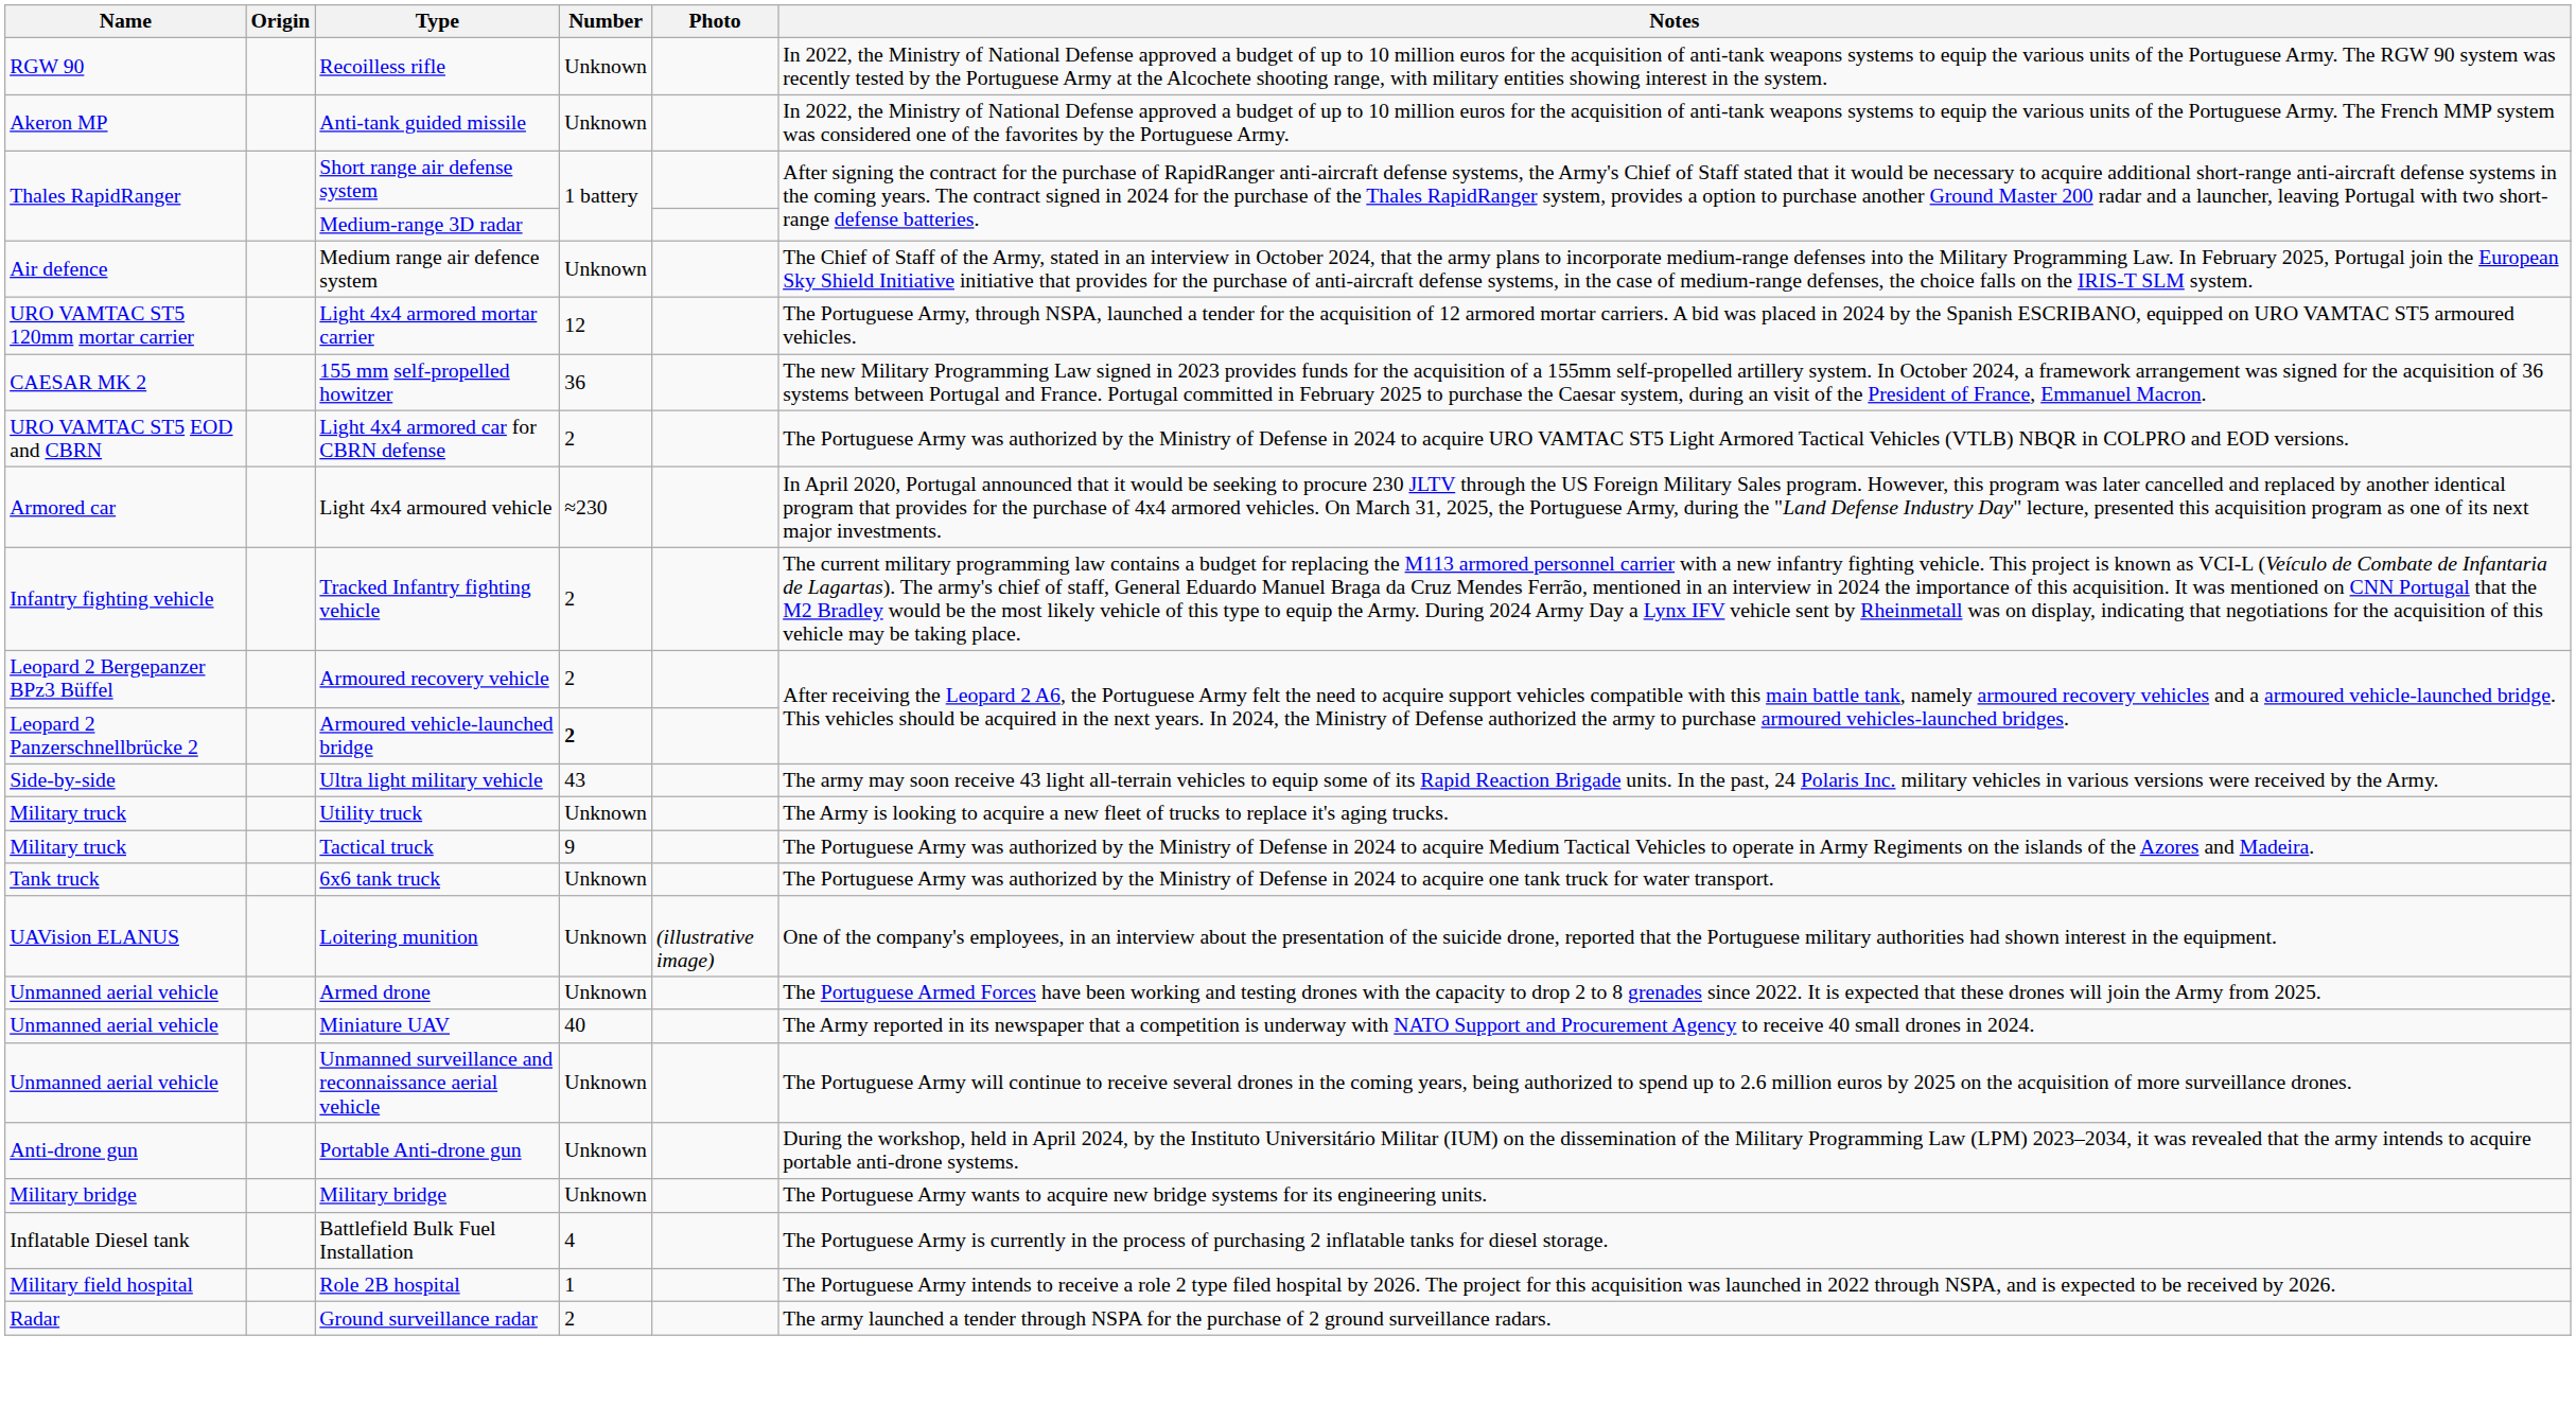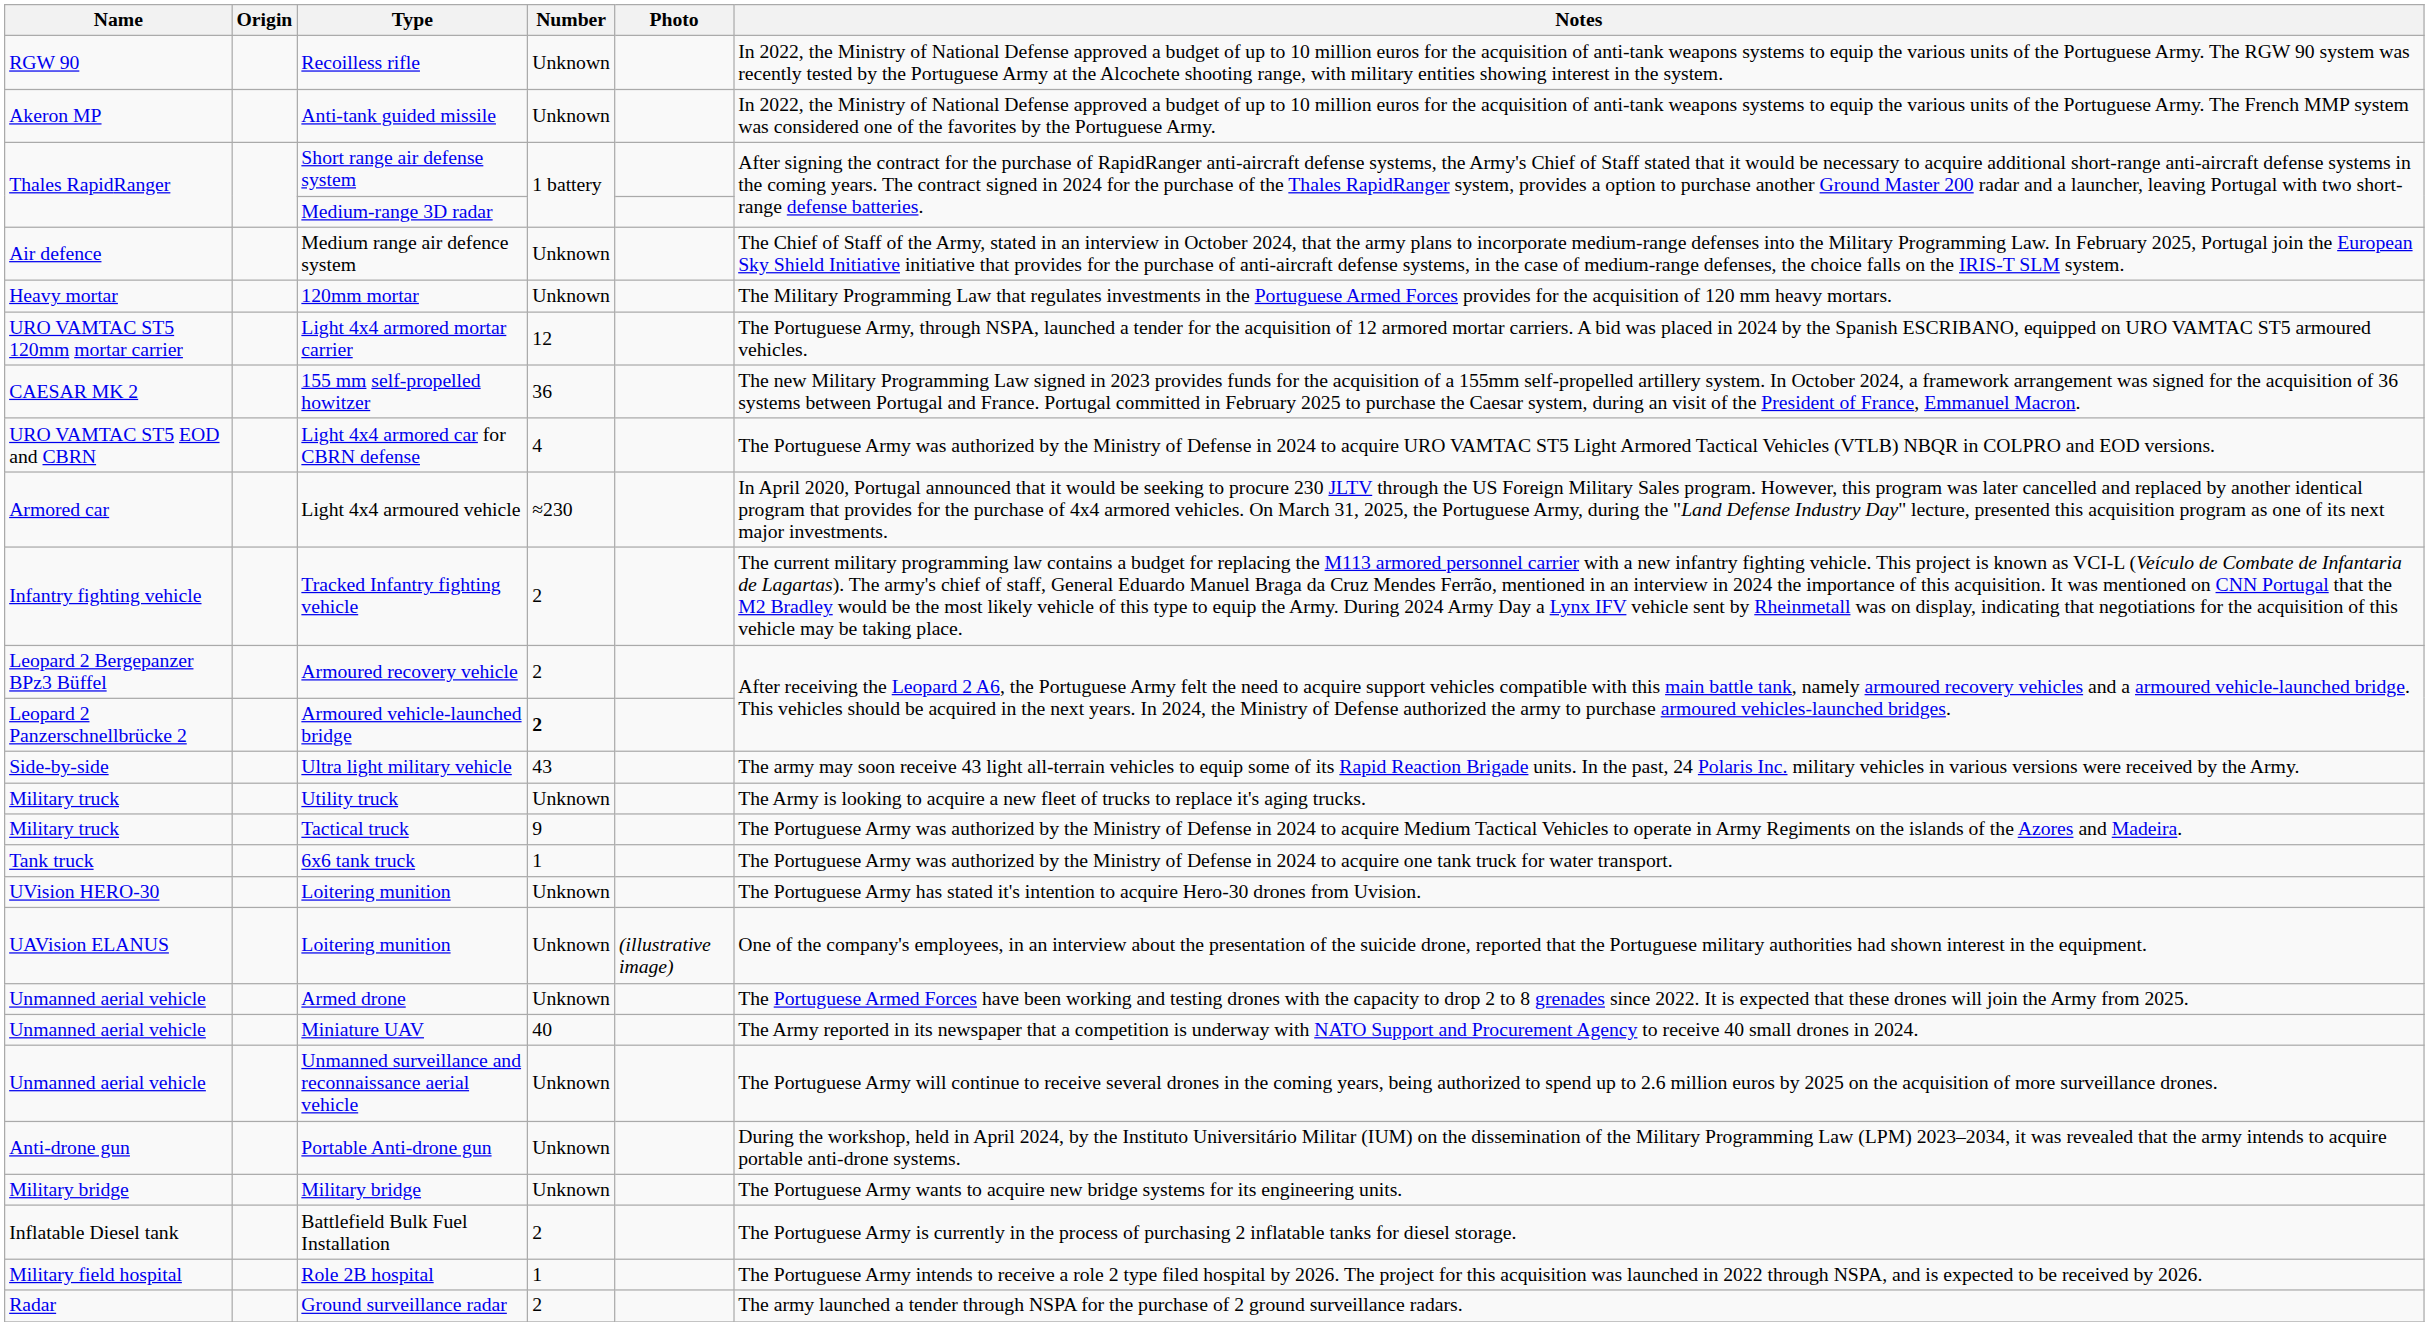 <table class="wikitable">
 <tr>
 <th>Name</th>
 <th>Origin</th>
 <th>Type</th>
 <th>Number</th>
 <th>Photo</th>
 <th>Notes</th>
 </tr>
 <tr>
 <td><a href='#'>RGW 90</a></td>
 <td></td>
 <td><a href='#'>Recoilless rifle</a></td>
 <td>Unknown</td>
 <td></td>
 <td>In 2022, the Ministry of National Defense approved a budget of up to 10 million euros for the acquisition of anti-tank weapons systems to equip the various units of the Portuguese Army. The RGW 90 system was recently tested by the Portuguese Army at the Alcochete shooting range, with military entities showing interest in the system.</td>
 </tr>
 <tr>
 <td><a href='#'>Akeron MP</a></td>
 <td></td>
 <td><a href='#'>Anti-tank guided missile</a></td>
 <td>Unknown</td>
 <td></td>
 <td>In 2022, the Ministry of National Defense approved a budget of up to 10 million euros for the acquisition of anti-tank weapons systems to equip the various units of the Portuguese Army. The French MMP system was considered one of the favorites by the Portuguese Army.</td>
 </tr>
 <tr>
 <td rowspan="2"><a href='#'>Thales Rapid</a><a href='#'>Ranger</a></td>
 <td rowspan="2"></td>
 <td><a href='#'>Short range air defense system</a></td>
 <td rowspan="2">1 battery</td>
 <td></td>
 <td rowspan="2">After signing the contract for the purchase of RapidRanger anti-aircraft defense systems, the Army's Chief of Staff stated that it would be necessary to acquire additional short-range anti-aircraft defense systems in the coming years. The contract signed in 2024 for the purchase of the <a href='#'>Thales Rapid</a><a href='#'>Ranger</a> system, provides a option to purchase another <a href='#'>Ground Master 200</a> radar and a launcher, leaving Portugal with two short-range <a href='#'>defense batteries</a>.</td>
 </tr>
 <tr>
 <td><a href='#'>Medium-range 3D radar</a></td>
 <td></td>
 </tr>
 <tr>
 <td><a href='#'>Air defence</a></td>
 <td></td>
 <td>Medium range air defence system</td>
 <td>Unknown</td>
 <td></td>
 <td>The Chief of Staff of the Army, stated in an interview in October 2024, that the army plans to incorporate medium-range defenses into the Military Programming Law. In February 2025, Portugal join the <a href='#'>European Sky Shield Initiative</a> initiative that provides for the purchase of anti-aircraft defense systems, in the case of medium-range defenses, the choice falls on the <a href='#'>IRIS-T SLM</a> system.</td>
 </tr>
 <tr>
+<td><a href='#'>Heavy mortar</a></td>
+<td></td>
+<td><a href='#'>120mm mortar</a></td>
+<td>Unknown</td>
+<td></td>
+<td>The Military Programming Law that regulates investments in the <a href='#'>Portuguese Armed Forces</a> provides for the acquisition of 120 mm heavy mortars.</td>
+</tr>
+<tr>
 <td><a href='#'>URO VAMTAC ST5 120mm</a> <a href='#'>mortar carrier</a></td>
 <td></td>
 <td><a href='#'>Light 4x4 armored mortar carrier</a></td>
 <td>12</td>
 <td></td>
 <td>The Portuguese Army, through NSPA, launched a tender for the acquisition of 12 armored mortar carriers. A bid was placed in 2024 by the Spanish ESCRIBANO, equipped on URO VAMTAC ST5 armoured vehicles.</td>
 </tr>
 <tr>
 <td><a href='#'>CAESAR MK 2</a></td>
 <td></td>
 <td><a href='#'>155 mm</a> <a href='#'>self-propelled howitzer</a></td>
 <td>36</td>
 <td></td>
 <td>The new Military Programming Law signed in 2023 provides funds for the acquisition of a 155mm self-propelled artillery system. In October 2024, a framework arrangement was signed for the acquisition of 36 systems between Portugal and France. Portugal committed in February 2025 to purchase the Caesar system, during an visit of the <a href='#'>President of France</a>, <a href='#'>Emmanuel Macron</a>.</td>
 </tr>
 <tr>
 <td><a href='#'>URO VAMTAC ST5</a> <a href='#'>EOD</a> and <a href='#'>CBRN</a></td>
 <td></td>
 <td><a href='#'>Light 4x4 armored car</a> for <a href='#'>CBRN defense</a></td>
-<td>2</td>
+<td>4</td>
 <td></td>
 <td>The Portuguese Army was authorized by the Ministry of Defense in 2024 to acquire URO VAMTAC ST5 Light Armored Tactical Vehicles (VTLB) NBQR in COLPRO and EOD versions.</td>
 </tr>
 <tr>
 <td><a href='#'>Armored car</a></td>
 <td></td>
 <td>Light 4x4 armoured vehicle</td>
 <td>≈230</td>
 <td></td>
 <td>In April 2020, Portugal announced that it would be seeking to procure 230 <a href='#'>JLTV</a> through the US Foreign Military Sales program. However, this program was later cancelled and replaced by another identical program that provides for the purchase of 4x4 armored vehicles. On March 31, 2025, the Portuguese Army, during the "<em>Land Defense Industry Day</em>" lecture, presented this acquisition program as one of its next major investments.</td>
 </tr>
 <tr>
 <td><a href='#'>Infantry fighting vehicle</a></td>
 <td></td>
 <td><a href='#'>Tracked Infantry fighting vehicle</a></td>
 <td>2</td>
 <td></td>
 <td>The current military programming law contains a budget for replacing the <a href='#'>M113 armored personnel carrier</a> with a new infantry fighting vehicle. This project is known as VCI-L (<em>Veículo de Combate de Infantaria de Lagartas</em>). The army's chief of staff, General Eduardo Manuel Braga da Cruz Mendes Ferrão, mentioned in an interview in 2024 the importance of this acquisition. It was mentioned on <a href='#'>CNN Portugal</a> that the <a href='#'>M2 Bradley</a> would be the most likely vehicle of this type to equip the Army. During 2024 Army Day a <a href='#'>Lynx IFV</a> vehicle sent by <a href='#'>Rheinmetall</a> was on display, indicating that negotiations for the acquisition of this vehicle may be taking place.</td>
 </tr>
 <tr>
 <td><a href='#'>Leopard 2 Bergepanzer BPz3 Büffel</a></td>
 <td></td>
 <td><a href='#'>Armoured recovery vehicle</a></td>
 <td>2</td>
 <td></td>
 <td rowspan="2">After receiving the <a href='#'>Leopard 2 A6</a>, the Portuguese Army felt the need to acquire support vehicles compatible with this <a href='#'>main battle tank</a>, namely <a href='#'>armoured recovery vehicles</a> and a <a href='#'>armoured vehicle-launched bridge</a>. This vehicles should be acquired in the next years. In 2024, the Ministry of Defense authorized the army to purchase <a href='#'>armoured vehicles-launched bridges</a>.</td>
 </tr>
 <tr>
 <td><a href='#'>Leopard 2 Panzerschnellbrücke 2</a></td>
 <td></td>
 <td><a href='#'>Armoured vehicle-launched bridge</a></td>
 <td><strong>2</strong></td>
 <td></td>
 </tr>
 <tr>
 <td><a href='#'>Side-by-side</a></td>
 <td></td>
 <td><a href='#'>Ultra light military vehicle</a></td>
 <td>43</td>
 <td></td>
 <td>The army may soon receive 43 light all-terrain vehicles to equip some of its <a href='#'>Rapid Reaction Brigade</a> units. In the past, 24 <a href='#'>Polaris Inc.</a> military vehicles in various versions were received by the Army.</td>
 </tr>
 <tr>
 <td><a href='#'>Military truck</a></td>
 <td></td>
 <td><a href='#'>Utility truck</a></td>
 <td>Unknown</td>
 <td></td>
 <td>The Army is looking to acquire a new fleet of trucks to replace it's aging trucks.</td>
 </tr>
 <tr>
 <td><a href='#'>Military truck</a></td>
 <td></td>
 <td><a href='#'>Tactical truck</a></td>
 <td>9</td>
 <td></td>
 <td>The Portuguese Army was authorized by the Ministry of Defense in 2024 to acquire Medium Tactical Vehicles to operate in Army Regiments on the islands of the <a href='#'>Azores</a> and <a href='#'>Madeira</a>.</td>
 </tr>
 <tr>
 <td><a href='#'>Tank truck</a></td>
 <td></td>
 <td><a href='#'>6x6 tank truck</a></td>
+<td>1</td>
+<td></td>
+<td>The Portuguese Army was authorized by the Ministry of Defense in 2024 to acquire one tank truck for water transport.</td>
+</tr>
+<tr>
+<td><a href='#'>UVision HERO-30</a></td>
+<td></td>
+<td><a href='#'>Loitering munition</a></td>
 <td>Unknown</td>
 <td></td>
-<td>The Portuguese Army was authorized by the Ministry of Defense in 2024 to acquire one tank truck for water transport.</td>
+<td>The Portuguese Army has stated it's intention to acquire Hero-30 drones from Uvision.</td>
 </tr>
 <tr>
 <td><a href='#'>UAVision ELANUS</a></td>
 <td></td>
 <td><a href='#'>Loitering munition</a></td>
 <td>Unknown</td>
 <td><br><em>(illustrative image)</em></td>
 <td>One of the company's employees, in an interview about the presentation of the suicide drone, reported that the Portuguese military authorities had shown interest in the equipment.</td>
 </tr>
 <tr>
 <td><a href='#'>Unmanned aerial vehicle</a></td>
 <td></td>
 <td><a href='#'>Armed drone</a></td>
 <td>Unknown</td>
 <td></td>
 <td>The <a href='#'>Portuguese Armed Forces</a> have been working and testing drones with the capacity to drop 2 to 8 <a href='#'>grenades</a> since 2022. It is expected that these drones will join the Army from 2025.</td>
 </tr>
 <tr>
 <td><a href='#'>Unmanned aerial vehicle</a></td>
 <td></td>
 <td><a href='#'>Miniature UAV</a></td>
 <td>40</td>
 <td></td>
 <td>The Army reported in its newspaper that a competition is underway with <a href='#'>NATO Support and Procurement Agency</a> to receive 40 small drones in 2024.</td>
 </tr>
 <tr>
 <td><a href='#'>Unmanned aerial vehicle</a></td>
 <td></td>
 <td><a href='#'>Unmanned surveillance and reconnaissance aerial vehicle</a></td>
 <td>Unknown</td>
 <td></td>
 <td>The Portuguese Army will continue to receive several drones in the coming years, being authorized to spend up to 2.6 million euros by 2025 on the acquisition of more surveillance drones.</td>
 </tr>
 <tr>
 <td><a href='#'>Anti-drone gun</a></td>
 <td></td>
 <td><a href='#'>Portable Anti-drone gun</a></td>
 <td>Unknown</td>
 <td></td>
 <td>During the workshop, held in April 2024, by the Instituto Universitário Militar (IUM) on the dissemination of the Military Programming Law (LPM) 2023–2034, it was revealed that the army intends to acquire portable anti-drone systems.</td>
 </tr>
 <tr>
 <td><a href='#'>Military bridge</a></td>
 <td></td>
 <td><a href='#'>Military bridge</a></td>
 <td>Unknown</td>
 <td></td>
 <td>The Portuguese Army wants to acquire new bridge systems for its engineering units.</td>
 </tr>
 <tr>
 <td>Inflatable Diesel tank</td>
 <td></td>
 <td>Battlefield Bulk Fuel Installation</td>
-<td>4</td>
+<td>2</td>
 <td></td>
 <td>The Portuguese Army is currently in the process of purchasing 2 inflatable tanks for diesel storage.</td>
 </tr>
 <tr>
 <td><a href='#'>Military field hospital</a></td>
 <td></td>
 <td><a href='#'>Role 2B hospital</a></td>
 <td>1</td>
 <td></td>
 <td>The Portuguese Army intends to receive a role 2 type filed hospital by 2026. The project for this acquisition was launched in 2022 through NSPA, and is expected to be received by 2026.</td>
 </tr>
 <tr>
 <td><a href='#'>Radar</a></td>
 <td></td>
 <td><a href='#'>Ground surveillance radar</a></td>
 <td>2</td>
 <td></td>
 <td>The army launched a tender through NSPA for the purchase of 2 ground surveillance radars.</td>
 </tr>
 </table>
